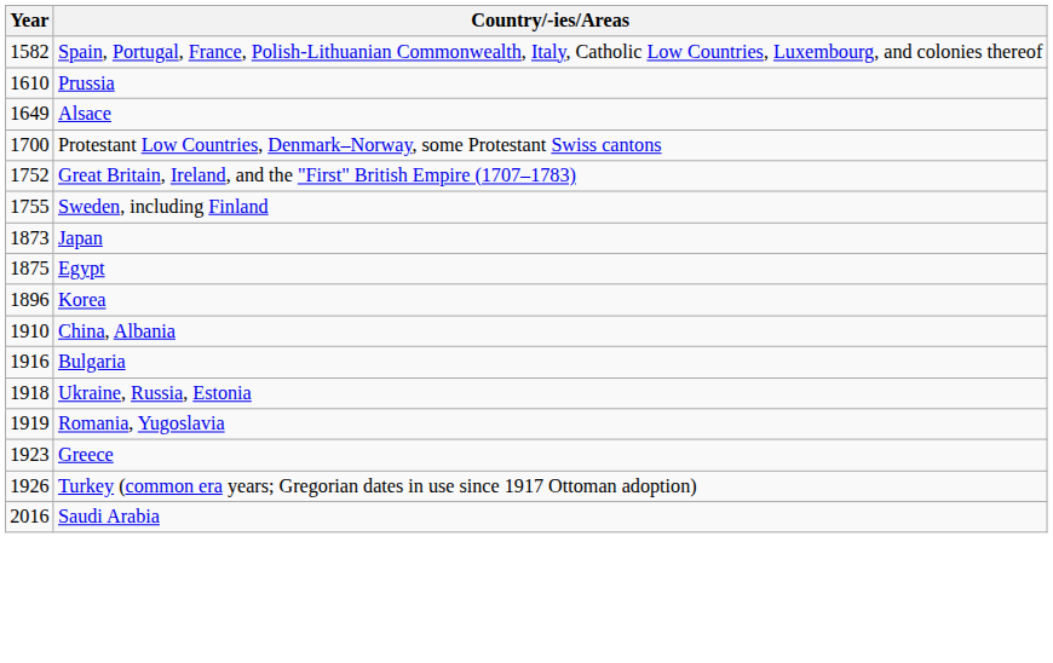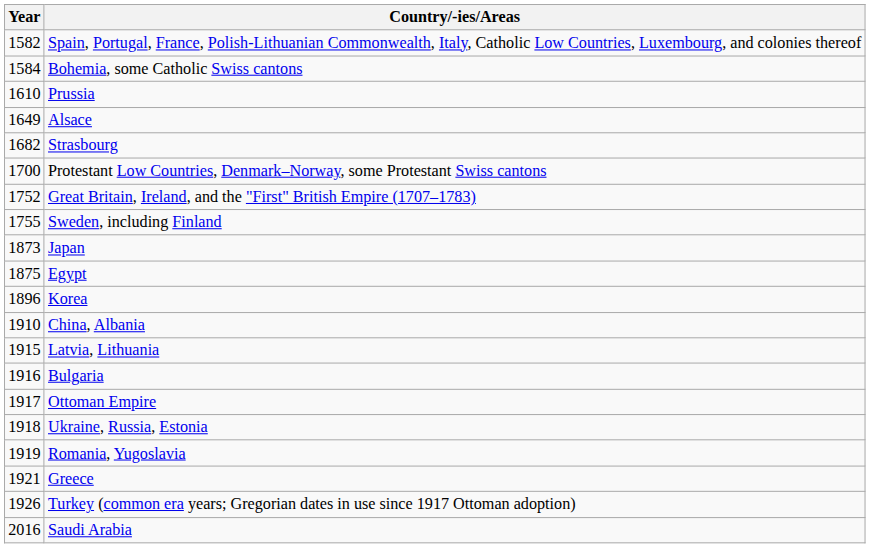 <table class="wikitable">
 <tr>
 <th>Year</th>
 <th>Country/-ies/Areas</th>
 </tr>
 <tr>
 <td>1582</td>
 <td><a href='#'>Spain</a>, <a href='#'>Portugal</a>, <a href='#'>France</a>, <a href='#'>Polish-Lithuanian Commonwealth</a>, <a href='#'>Italy</a>, Catholic <a href='#'>Low Countries</a>, <a href='#'>Luxembourg</a>, and colonies thereof</td>
 </tr>
 <tr>
+<td>1584</td>
+<td><a href='#'>Bohemia</a>, some Catholic <a href='#'>Swiss cantons</a></td>
+</tr>
+<tr>
 <td>1610</td>
 <td><a href='#'>Prussia</a></td>
 </tr>
 <tr>
 <td>1649</td>
 <td><a href='#'>Alsace</a></td>
+</tr>
+<tr>
+<td>1682</td>
+<td><a href='#'>Strasbourg</a></td>
 </tr>
 <tr>
 <td>1700</td>
 <td>Protestant <a href='#'>Low Countries</a>, <a href='#'>Denmark–Norway</a>, some Protestant <a href='#'>Swiss cantons</a></td>
 </tr>
 <tr>
 <td>1752</td>
 <td><a href='#'>Great Britain</a>, <a href='#'>Ireland</a>, and the <a href='#'>"First" British Empire (1707–1783)</a></td>
 </tr>
 <tr>
 <td>1755</td>
 <td><a href='#'>Sweden</a>, including <a href='#'>Finland</a></td>
 </tr>
 <tr>
 <td>1873</td>
 <td><a href='#'>Japan</a></td>
 </tr>
 <tr>
 <td>1875</td>
 <td><a href='#'>Egypt</a></td>
 </tr>
 <tr>
 <td>1896</td>
 <td><a href='#'>Korea</a></td>
 </tr>
 <tr>
 <td>1910</td>
 <td><a href='#'>China</a>, <a href='#'>Albania</a></td>
 </tr>
 <tr>
+<td>1915</td>
+<td><a href='#'>Latvia</a>, <a href='#'>Lithuania</a></td>
+</tr>
+<tr>
 <td>1916</td>
 <td><a href='#'>Bulgaria</a></td>
+</tr>
+<tr>
+<td>1917</td>
+<td><a href='#'>Ottoman Empire</a></td>
 </tr>
 <tr>
 <td>1918</td>
 <td><a href='#'>Ukraine</a>, <a href='#'>Russia</a>, <a href='#'>Estonia</a></td>
 </tr>
 <tr>
 <td>1919</td>
 <td><a href='#'>Romania</a>, <a href='#'>Yugoslavia</a></td>
 </tr>
 <tr>
-<td>1923</td>
+<td>1921</td>
 <td><a href='#'>Greece</a></td>
 </tr>
 <tr>
 <td>1926</td>
 <td><a href='#'>Turkey</a> (<a href='#'>common era</a> years; Gregorian dates in use since 1917 Ottoman adoption)</td>
 </tr>
 <tr>
 <td>2016</td>
 <td><a href='#'>Saudi Arabia</a></td>
 </tr>
 </table>
